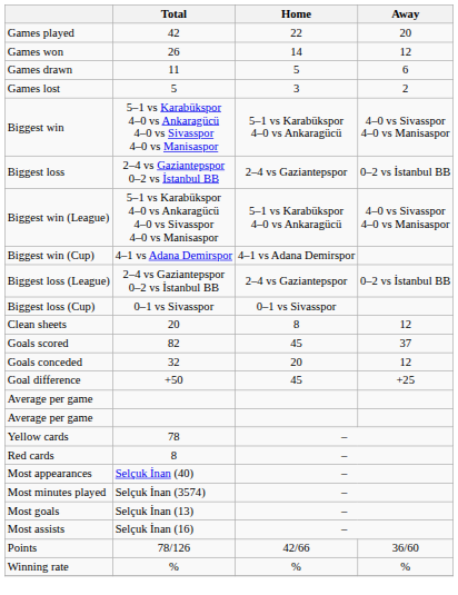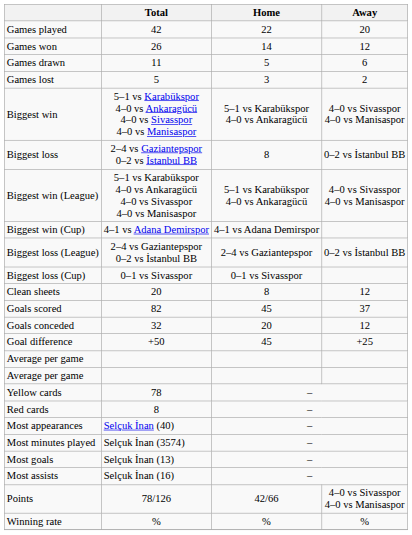 <table class="wikitable" style="text-align: center;">
 <tr>
 <th></th>
 <th>Total</th>
 <th>Home</th>
 <th>Away</th>
 </tr>
 <tr>
 <td align=left>Games played</td>
 <td>42</td>
 <td>22</td>
 <td>20</td>
 </tr>
 <tr>
 <td align=left>Games won</td>
 <td>26</td>
 <td>14</td>
 <td>12</td>
 </tr>
 <tr>
 <td align=left>Games drawn</td>
 <td>11</td>
 <td>5</td>
 <td>6</td>
 </tr>
 <tr>
 <td align=left>Games lost</td>
 <td>5</td>
 <td>3</td>
 <td>2</td>
 </tr>
 <tr>
 <td align=left>Biggest win</td>
 <td>5–1 vs <a href='#'>Karabükspor</a><br>4–0 vs <a href='#'>Ankaragücü</a><br>4–0 vs <a href='#'>Sivasspor</a><br>4–0 vs <a href='#'>Manisaspor</a></td>
 <td>5–1 vs Karabükspor<br>4–0 vs Ankaragücü</td>
 <td>4–0 vs Sivasspor<br>4–0 vs Manisaspor</td>
 </tr>
 <tr>
 <td align=left>Biggest loss</td>
 <td>2–4 vs <a href='#'>Gaziantepspor</a><br>0–2 vs <a href='#'>İstanbul BB</a></td>
-<td>2–4 vs Gaziantepspor</td>
+<td>8</td>
 <td>0–2 vs İstanbul BB</td>
 </tr>
 <tr>
 <td align=left>Biggest win (League)</td>
 <td>5–1 vs Karabükspor<br>4–0 vs Ankaragücü<br>4–0 vs Sivasspor<br>4–0 vs Manisaspor</td>
 <td>5–1 vs Karabükspor<br>4–0 vs Ankaragücü</td>
 <td>4–0 vs Sivasspor<br>4–0 vs Manisaspor</td>
 </tr>
 <tr>
 <td align=left>Biggest win (Cup)</td>
 <td>4–1 vs <a href='#'>Adana Demirspor</a></td>
 <td>4–1 vs Adana Demirspor</td>
 <td></td>
 </tr>
 <tr>
 <td align=left>Biggest loss (League)</td>
 <td>2–4 vs Gaziantepspor<br>0–2 vs İstanbul BB</td>
 <td>2–4 vs Gaziantepspor</td>
 <td>0–2 vs İstanbul BB</td>
 </tr>
 <tr>
 <td align=left>Biggest loss (Cup)</td>
 <td>0–1 vs Sivasspor</td>
 <td>0–1 vs Sivasspor</td>
 <td></td>
 </tr>
 <tr>
 <td align=left>Clean sheets</td>
 <td>20</td>
 <td>8</td>
 <td>12</td>
 </tr>
 <tr>
 <td align=left>Goals scored</td>
 <td>82</td>
 <td>45</td>
 <td>37</td>
 </tr>
 <tr>
 <td align=left>Goals conceded</td>
 <td>32</td>
 <td>20</td>
 <td>12</td>
 </tr>
 <tr>
 <td align=left>Goal difference</td>
 <td>+50</td>
 <td>45</td>
 <td>+25</td>
 </tr>
 <tr>
 <td align=left>Average  per game</td>
 <td></td>
 <td></td>
 <td></td>
 </tr>
 <tr>
 <td align=left>Average  per game</td>
 <td></td>
 <td></td>
 <td></td>
 </tr>
 <tr>
 <td align=left>Yellow cards</td>
 <td>78</td>
 <td colspan=2>–</td>
 </tr>
 <tr>
 <td align=left>Red cards</td>
 <td>8</td>
 <td colspan=2>–</td>
 </tr>
 <tr>
 <td align=left>Most appearances</td>
 <td align=left> <a href='#'>Selçuk İnan</a> (40)</td>
 <td colspan=2>–</td>
 </tr>
 <tr>
 <td align=left>Most minutes played</td>
 <td align=left> Selçuk İnan (3574)</td>
 <td colspan=2>–</td>
 </tr>
 <tr>
 <td align=left>Most goals</td>
 <td align=left> Selçuk İnan (13)</td>
 <td colspan=2>–</td>
 </tr>
 <tr>
 <td align=left>Most assists</td>
 <td align=left> Selçuk İnan (16)</td>
 <td colspan=2>–</td>
 </tr>
 <tr>
 <td align=left>Points</td>
 <td>78/126</td>
 <td>42/66</td>
-<td>36/60</td>
+<td>4–0 vs Sivasspor<br>4–0 vs Manisaspor</td>
 </tr>
 <tr>
 <td align=left>Winning rate</td>
 <td>%</td>
 <td>%</td>
 <td>%</td>
 </tr>
 <tr>
 </tr>
 </table>
